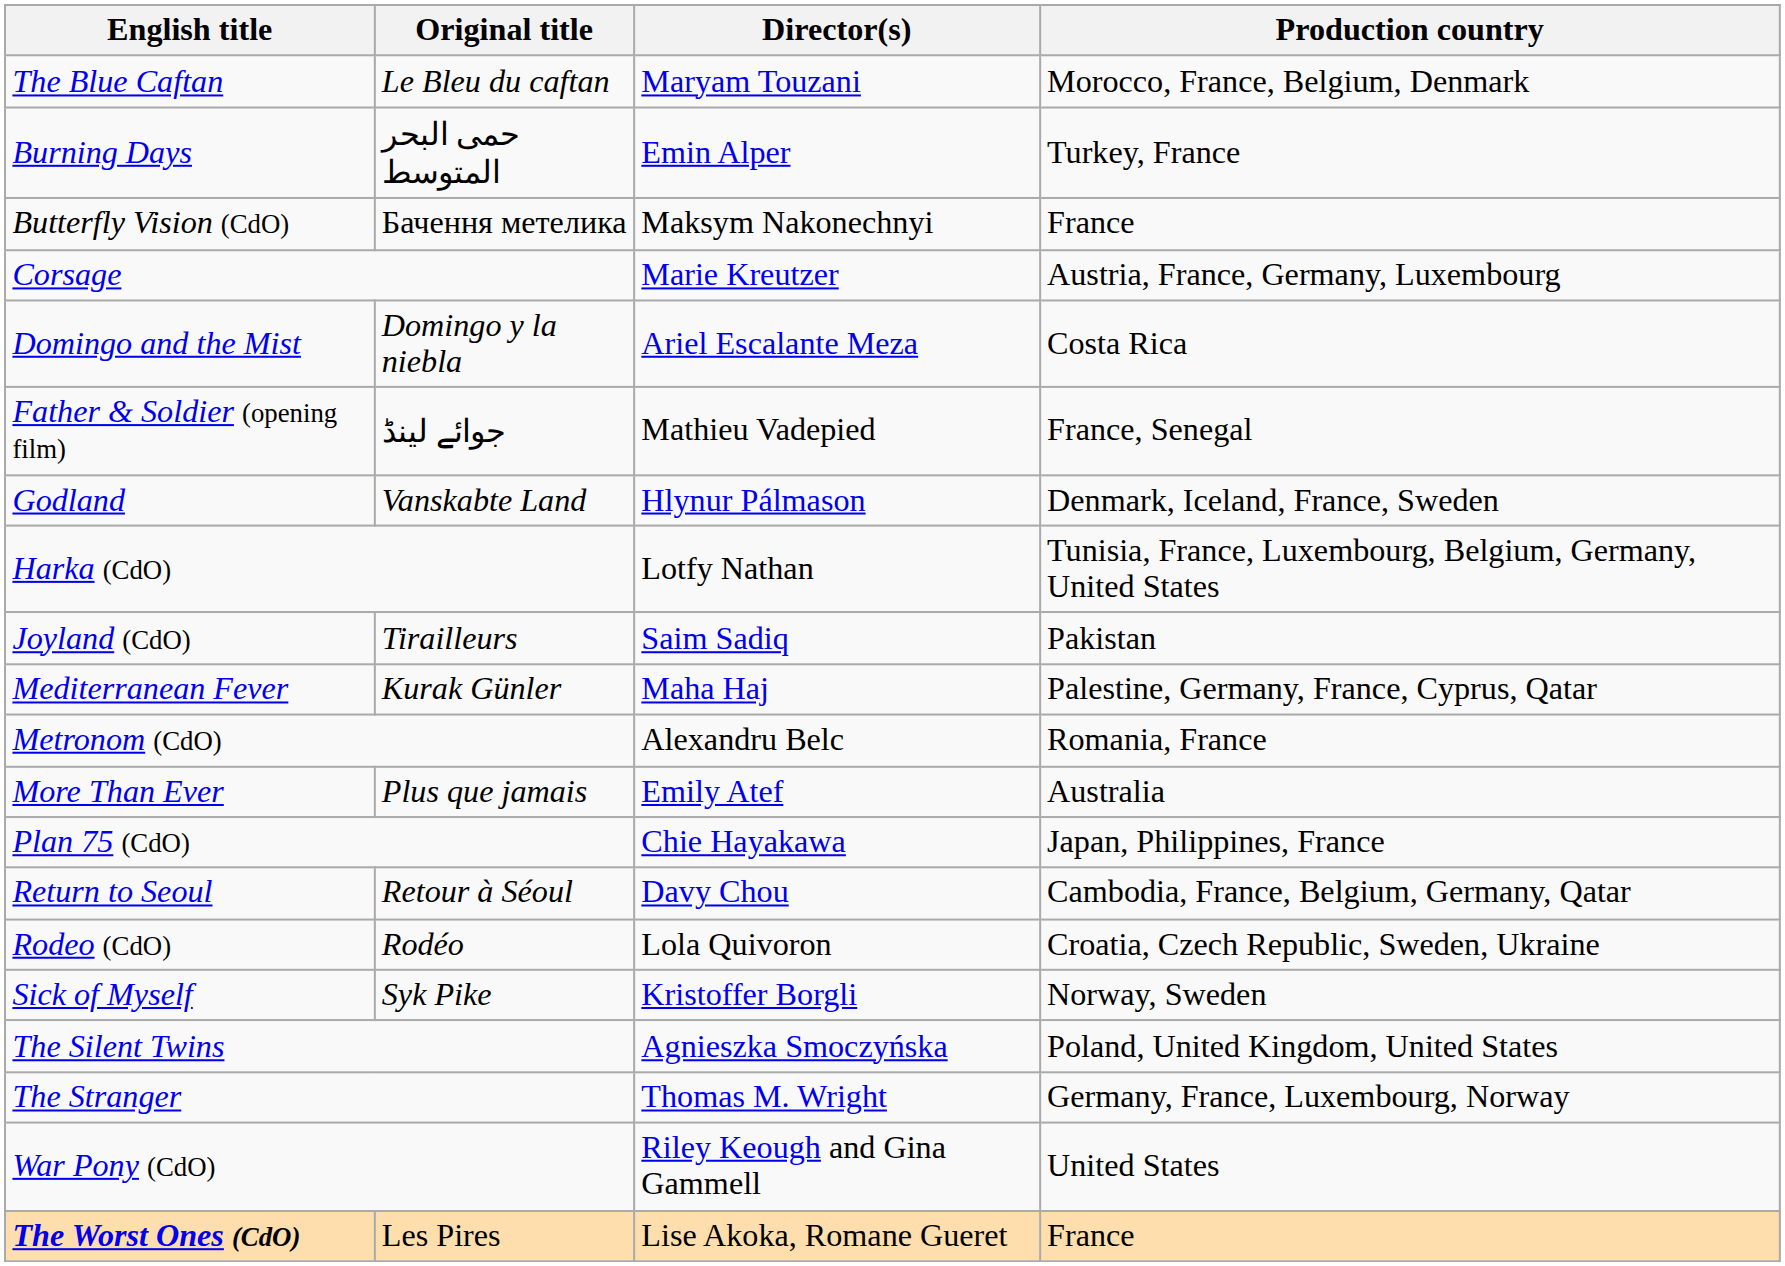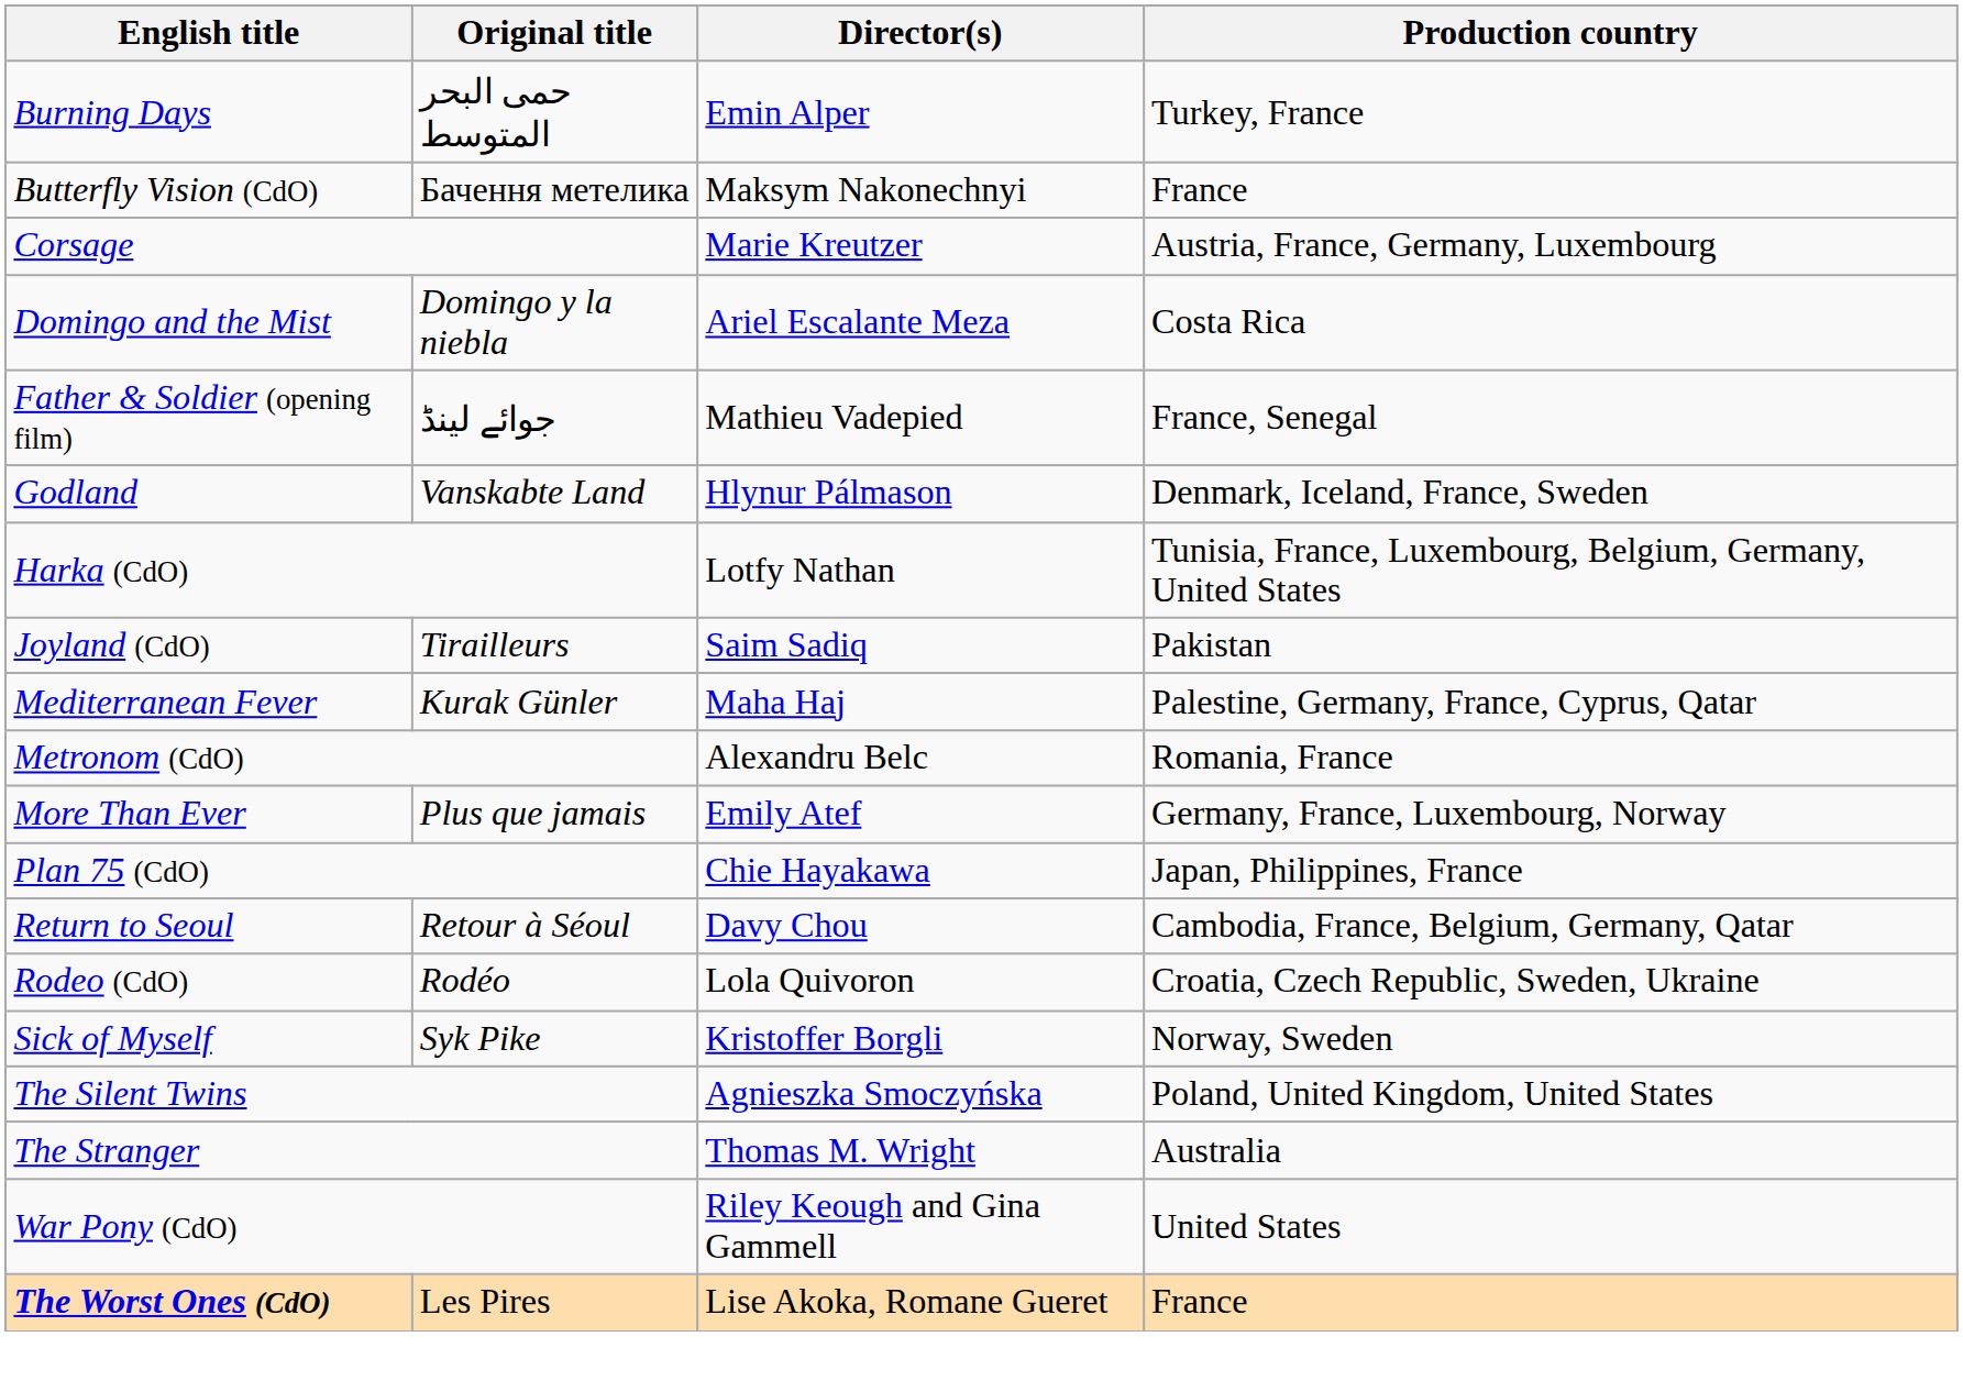 <table class="wikitable" style="width:100%; margin-bottom:4px">
 <tr>
 <th>English title</th>
 <th>Original title</th>
 <th>Director(s)</th>
 <th>Production country</th>
-</tr>
-<tr>
-<td><em><a href='#'>The Blue Caftan</a></em></td>
-<td><em>Le Bleu du caftan</em></td>
-<td><a href='#'>Maryam Touzani</a></td>
-<td>Morocco, France, Belgium, Denmark</td>
 </tr>
 <tr>
 <td><em><a href='#'>Burning Days</a></em></td>
 <td>حمى البحر المتوسط</td>
 <td><a href='#'>Emin Alper</a></td>
 <td>Turkey, France</td>
 </tr>
 <tr>
 <td><em>Butterfly Vision</em> <small>(CdO)</small></td>
 <td>Бачення метелика</td>
 <td>Maksym Nakonechnyi</td>
 <td>France</td>
 </tr>
 <tr>
 <td colspan="2"><em><a href='#'>Corsage</a></em></td>
 <td><a href='#'>Marie Kreutzer</a></td>
 <td>Austria, France, Germany, Luxembourg</td>
 </tr>
 <tr>
 <td><em><a href='#'>Domingo and the Mist</a></em></td>
 <td><em>Domingo y la niebla</em></td>
 <td><a href='#'>Ariel Escalante Meza</a></td>
 <td>Costa Rica</td>
 </tr>
 <tr>
 <td><em><a href='#'>Father & Soldier</a></em> <small>(opening film)</small></td>
 <td>جوائے لینڈ</td>
 <td>Mathieu Vadepied</td>
 <td>France, Senegal</td>
 </tr>
 <tr>
 <td><em><a href='#'>Godland</a></em></td>
 <td><em>Vanskabte Land</em></td>
 <td><a href='#'>Hlynur Pálmason</a></td>
 <td>Denmark, Iceland, France, Sweden</td>
 </tr>
 <tr>
 <td colspan="2"><em><a href='#'>Harka</a></em> <small>(CdO)</small></td>
 <td>Lotfy Nathan</td>
 <td>Tunisia, France, Luxembourg, Belgium, Germany, United States</td>
 </tr>
 <tr>
 <td><em><a href='#'>Joyland</a></em> <small>(CdO)</small></td>
 <td><em>Tirailleurs</em></td>
 <td><a href='#'>Saim Sadiq</a></td>
 <td>Pakistan</td>
 </tr>
 <tr>
 <td><em><a href='#'>Mediterranean Fever</a></em></td>
 <td><em>Kurak Günler</em></td>
 <td><a href='#'>Maha Haj</a></td>
 <td>Palestine, Germany, France, Cyprus, Qatar</td>
 </tr>
 <tr>
 <td colspan="2"><em><a href='#'>Metronom</a></em> <small>(CdO)</small></td>
 <td>Alexandru Belc</td>
 <td>Romania, France</td>
 </tr>
 <tr>
 <td><em><a href='#'>More Than Ever</a></em></td>
 <td><em>Plus que jamais</em></td>
 <td><a href='#'>Emily Atef</a></td>
-<td>Australia</td>
+<td>Germany, France, Luxembourg, Norway</td>
 </tr>
 <tr>
 <td colspan="2"><em><a href='#'>Plan 75</a></em> <small>(CdO)</small></td>
 <td><a href='#'>Chie Hayakawa</a></td>
 <td>Japan, Philippines, France</td>
 </tr>
 <tr>
 <td><em><a href='#'>Return to Seoul</a></em></td>
 <td><em>Retour à Séoul</em></td>
 <td><a href='#'>Davy Chou</a></td>
 <td>Cambodia, France, Belgium, Germany, Qatar</td>
 </tr>
 <tr>
 <td><em><a href='#'>Rodeo</a></em> <small>(CdO)</small></td>
 <td><em>Rodéo</em></td>
 <td>Lola Quivoron</td>
 <td>Croatia, Czech Republic, Sweden, Ukraine</td>
 </tr>
 <tr>
 <td><em><a href='#'>Sick of Myself</a></em></td>
 <td><em>Syk Pike</em></td>
 <td><a href='#'>Kristoffer Borgli</a></td>
 <td>Norway, Sweden</td>
 </tr>
 <tr>
 <td colspan=2><em><a href='#'>The Silent Twins</a></em></td>
 <td><a href='#'>Agnieszka Smoczyńska</a></td>
 <td>Poland, United Kingdom, United States</td>
 </tr>
 <tr>
 <td colspan=2><em><a href='#'>The Stranger</a></em></td>
 <td><a href='#'>Thomas M. Wright</a></td>
-<td>Germany, France, Luxembourg, Norway</td>
+<td>Australia</td>
 </tr>
 <tr>
 <td colspan=2><em><a href='#'>War Pony</a></em> <small>(CdO)</small></td>
 <td><a href='#'>Riley Keough</a> and Gina Gammell</td>
 <td>United States</td>
 </tr>
 <tr style="background:#FFDEAD;">
 <td><strong><em><a href='#'>The Worst Ones</a><em> <small>(CdO)</small><strong></td>
 <td></em></strong>Les Pires<strong><em></td>
 <td></strong>Lise Akoka, Romane Gueret<strong></td>
 <td></strong>France<strong></td>
 </tr>
 </table>
